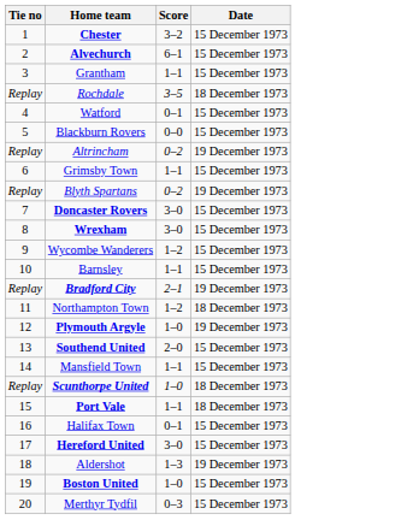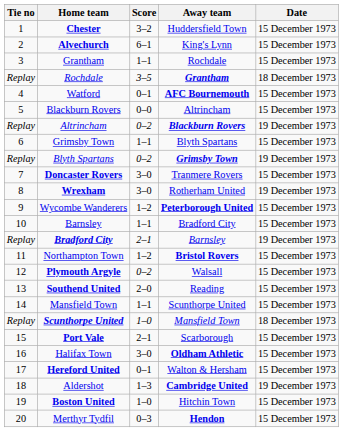 <table class="wikitable" style="text-align: center">
 <tr>
 <th>Tie no</th>
 <th>Home team</th>
 <th>Score</th>
+<th>Away team</th>
 <th>Date</th>
 </tr>
 <tr>
 <td>1</td>
 <td><strong><a href='#'>Chester</a></strong></td>
 <td>3–2</td>
+<td><a href='#'>Huddersfield Town</a></td>
 <td>15 December 1973</td>
 </tr>
 <tr>
 <td>2</td>
 <td><strong><a href='#'>Alvechurch</a></strong></td>
 <td>6–1</td>
+<td><a href='#'>King's Lynn</a></td>
 <td>15 December 1973</td>
 </tr>
 <tr>
 <td>3</td>
 <td><a href='#'>Grantham</a></td>
 <td>1–1</td>
+<td><a href='#'>Rochdale</a></td>
 <td>15 December 1973</td>
 </tr>
 <tr>
 <td><em>Replay</em></td>
 <td><em><a href='#'>Rochdale</a></em></td>
 <td><em>3–5</em></td>
+<td><strong><em><a href='#'>Grantham</a></em></strong></td>
 <td>18 December 1973</td>
 </tr>
 <tr>
 <td>4</td>
 <td><a href='#'>Watford</a></td>
 <td>0–1</td>
+<td><strong><a href='#'>AFC Bournemouth</a></strong></td>
 <td>15 December 1973</td>
 </tr>
 <tr>
 <td>5</td>
 <td><a href='#'>Blackburn Rovers</a></td>
 <td>0–0</td>
+<td><a href='#'>Altrincham</a></td>
 <td>15 December 1973</td>
 </tr>
 <tr>
 <td><em>Replay</em></td>
 <td><em><a href='#'>Altrincham</a></em></td>
 <td><em>0–2</em></td>
+<td><strong><em><a href='#'>Blackburn Rovers</a></em></strong></td>
 <td>19 December 1973</td>
 </tr>
 <tr>
 <td>6</td>
 <td><a href='#'>Grimsby Town</a></td>
 <td>1–1</td>
+<td><a href='#'>Blyth Spartans</a></td>
 <td>15 December 1973</td>
 </tr>
 <tr>
 <td><em>Replay</em></td>
 <td><em><a href='#'>Blyth Spartans</a></em></td>
 <td><em>0–2</em></td>
+<td><strong><em><a href='#'>Grimsby Town</a></em></strong></td>
 <td>19 December 1973</td>
 </tr>
 <tr>
 <td>7</td>
 <td><strong><a href='#'>Doncaster Rovers</a></strong></td>
 <td>3–0</td>
+<td><a href='#'>Tranmere Rovers</a></td>
 <td>15 December 1973</td>
 </tr>
 <tr>
 <td>8</td>
 <td><strong><a href='#'>Wrexham</a></strong></td>
 <td>3–0</td>
-<td>15 December 1973</td>
+<td><a href='#'>Rotherham United</a></td>
+<td>19 December 1973</td>
 </tr>
 <tr>
 <td>9</td>
 <td><a href='#'>Wycombe Wanderers</a></td>
 <td>1–2</td>
+<td><strong><a href='#'>Peterborough United</a></strong></td>
 <td>15 December 1973</td>
 </tr>
 <tr>
 <td>10</td>
 <td><a href='#'>Barnsley</a></td>
 <td>1–1</td>
+<td><a href='#'>Bradford City</a></td>
 <td>15 December 1973</td>
 </tr>
 <tr>
 <td><em>Replay</em></td>
 <td><strong><em><a href='#'>Bradford City</a></em></strong></td>
 <td><em>2–1</em></td>
+<td><em><a href='#'>Barnsley</a></em></td>
 <td>19 December 1973</td>
 </tr>
 <tr>
 <td>11</td>
 <td><a href='#'>Northampton Town</a></td>
 <td>1–2</td>
-<td>18 December 1973</td>
+<td><strong><a href='#'>Bristol Rovers</a></strong></td>
+<td>15 December 1973</td>
 </tr>
 <tr>
 <td>12</td>
 <td><strong><a href='#'>Plymouth Argyle</a></strong></td>
-<td>1–0</td>
-<td>19 December 1973</td>
+<td><em>0–2</em></td>
+<td><a href='#'>Walsall</a></td>
+<td>15 December 1973</td>
 </tr>
 <tr>
 <td>13</td>
 <td><strong><a href='#'>Southend United</a></strong></td>
 <td>2–0</td>
+<td><a href='#'>Reading</a></td>
 <td>15 December 1973</td>
 </tr>
 <tr>
 <td>14</td>
 <td><a href='#'>Mansfield Town</a></td>
 <td>1–1</td>
+<td><a href='#'>Scunthorpe United</a></td>
 <td>15 December 1973</td>
 </tr>
 <tr>
 <td><em>Replay</em></td>
 <td><strong><em><a href='#'>Scunthorpe United</a></em></strong></td>
 <td><em>1–0</em></td>
+<td><em><a href='#'>Mansfield Town</a></em></td>
 <td>18 December 1973</td>
 </tr>
 <tr>
 <td>15</td>
 <td><strong><a href='#'>Port Vale</a></strong></td>
-<td>1–1</td>
-<td>18 December 1973</td>
+<td>2–1</td>
+<td><a href='#'>Scarborough</a></td>
+<td>15 December 1973</td>
 </tr>
 <tr>
 <td>16</td>
 <td><a href='#'>Halifax Town</a></td>
-<td>0–1</td>
+<td>3–0</td>
+<td><strong><a href='#'>Oldham Athletic</a></strong></td>
 <td>15 December 1973</td>
 </tr>
 <tr>
 <td>17</td>
 <td><strong><a href='#'>Hereford United</a></strong></td>
-<td>3–0</td>
+<td>0–1</td>
+<td><a href='#'>Walton & Hersham</a></td>
 <td>15 December 1973</td>
 </tr>
 <tr>
 <td>18</td>
 <td><a href='#'>Aldershot</a></td>
 <td>1–3</td>
+<td><strong><a href='#'>Cambridge United</a></strong></td>
 <td>19 December 1973</td>
 </tr>
 <tr>
 <td>19</td>
 <td><strong><a href='#'>Boston United</a></strong></td>
 <td>1–0</td>
+<td><a href='#'>Hitchin Town</a></td>
 <td>15 December 1973</td>
 </tr>
 <tr>
 <td>20</td>
 <td><a href='#'>Merthyr Tydfil</a></td>
 <td>0–3</td>
+<td><strong><a href='#'>Hendon</a></strong></td>
 <td>15 December 1973</td>
 </tr>
 </table>
